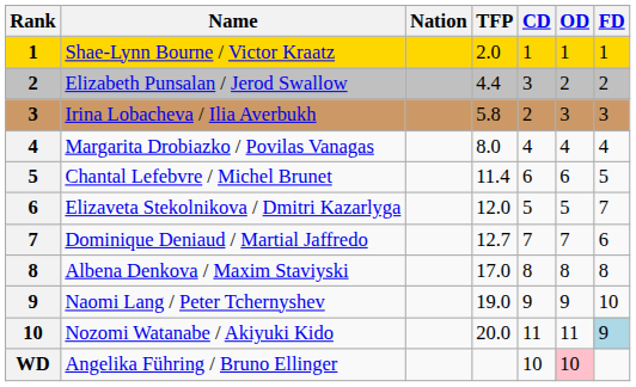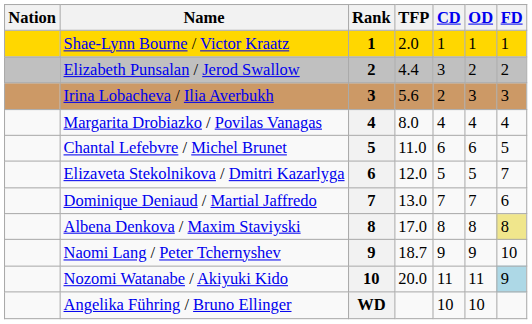 <table class="wikitable sortable">
 <tr>
+<th>Nation</th>
+<th>Name</th>
 <th>Rank</th>
-<th>Name</th>
-<th>Nation</th>
 <th>TFP</th>
 <th><a href='#'>CD</a></th>
 <th><a href='#'>OD</a></th>
 <th><a href='#'>FD</a></th>
 </tr>
 <tr bgcolor="gold">
+<td></td>
+<td><a href='#'>Shae-Lynn Bourne</a> / <a href='#'>Victor Kraatz</a></td>
 <td align="center"><strong>1</strong></td>
-<td><a href='#'>Shae-Lynn Bourne</a> / <a href='#'>Victor Kraatz</a></td>
-<td></td>
 <td>2.0</td>
 <td>1</td>
 <td>1</td>
 <td>1</td>
 </tr>
 <tr bgcolor="silver">
+<td></td>
+<td><a href='#'>Elizabeth Punsalan</a> / <a href='#'>Jerod Swallow</a></td>
 <td align="center"><strong>2</strong></td>
-<td><a href='#'>Elizabeth Punsalan</a> / <a href='#'>Jerod Swallow</a></td>
-<td></td>
 <td>4.4</td>
 <td>3</td>
 <td>2</td>
 <td>2</td>
 </tr>
 <tr bgcolor="cc9966">
+<td></td>
+<td><a href='#'>Irina Lobacheva</a> / <a href='#'>Ilia Averbukh</a></td>
 <td align="center"><strong>3</strong></td>
-<td><a href='#'>Irina Lobacheva</a> / <a href='#'>Ilia Averbukh</a></td>
-<td></td>
-<td>5.8</td>
+<td>5.6</td>
 <td>2</td>
 <td>3</td>
 <td>3</td>
 </tr>
 <tr>
+<td></td>
+<td><a href='#'>Margarita Drobiazko</a> / <a href='#'>Povilas Vanagas</a></td>
 <th>4</th>
-<td><a href='#'>Margarita Drobiazko</a> / <a href='#'>Povilas Vanagas</a></td>
-<td></td>
 <td>8.0</td>
 <td>4</td>
 <td>4</td>
 <td>4</td>
 </tr>
 <tr>
+<td></td>
+<td><a href='#'>Chantal Lefebvre</a> / <a href='#'>Michel Brunet</a></td>
 <th>5</th>
-<td><a href='#'>Chantal Lefebvre</a> / <a href='#'>Michel Brunet</a></td>
-<td></td>
-<td>11.4</td>
+<td>11.0</td>
 <td>6</td>
 <td>6</td>
 <td>5</td>
 </tr>
 <tr>
+<td></td>
+<td><a href='#'>Elizaveta Stekolnikova</a> / <a href='#'>Dmitri Kazarlyga</a></td>
 <th>6</th>
-<td><a href='#'>Elizaveta Stekolnikova</a> / <a href='#'>Dmitri Kazarlyga</a></td>
-<td></td>
 <td>12.0</td>
 <td>5</td>
 <td>5</td>
 <td>7</td>
 </tr>
 <tr>
+<td></td>
+<td><a href='#'>Dominique Deniaud</a> / <a href='#'>Martial Jaffredo</a></td>
 <th>7</th>
-<td><a href='#'>Dominique Deniaud</a> / <a href='#'>Martial Jaffredo</a></td>
-<td></td>
-<td>12.7</td>
+<td>13.0</td>
 <td>7</td>
 <td>7</td>
 <td>6</td>
 </tr>
 <tr>
+<td></td>
+<td><a href='#'>Albena Denkova</a> / <a href='#'>Maxim Staviyski</a></td>
 <th>8</th>
-<td><a href='#'>Albena Denkova</a> / <a href='#'>Maxim Staviyski</a></td>
-<td></td>
 <td>17.0</td>
 <td>8</td>
 <td>8</td>
-<td>8</td>
+<td style="background: khaki;">8</td>
 </tr>
 <tr>
+<td></td>
+<td><a href='#'>Naomi Lang</a> / <a href='#'>Peter Tchernyshev</a></td>
 <th>9</th>
-<td><a href='#'>Naomi Lang</a> / <a href='#'>Peter Tchernyshev</a></td>
-<td></td>
-<td>19.0</td>
+<td>18.7</td>
 <td>9</td>
 <td>9</td>
 <td>10</td>
 </tr>
 <tr>
+<td></td>
+<td><a href='#'>Nozomi Watanabe</a> / <a href='#'>Akiyuki Kido</a></td>
 <th>10</th>
-<td><a href='#'>Nozomi Watanabe</a> / <a href='#'>Akiyuki Kido</a></td>
-<td></td>
 <td>20.0</td>
 <td>11</td>
 <td>11</td>
 <td style="background: lightblue;">9</td>
 </tr>
 <tr>
+<td></td>
+<td><a href='#'>Angelika Führing</a> / <a href='#'>Bruno Ellinger</a></td>
 <th>WD</th>
-<td><a href='#'>Angelika Führing</a> / <a href='#'>Bruno Ellinger</a></td>
-<td></td>
 <td></td>
 <td>10</td>
-<td style="background: pink;">10</td>
+<td>10</td>
 <td></td>
 </tr>
 </table>
